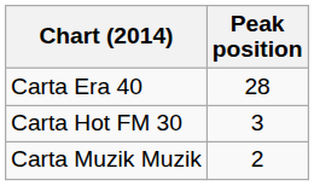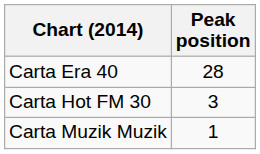 <table class="wikitable">
 <tr>
 <th>Chart (2014)</th>
 <th>Peak<br>position</th>
 </tr>
 <tr>
 <td>Carta Era  40</td>
 <td style="text-align:center;">28</td>
 </tr>
 <tr>
 <td>Carta Hot FM 30</td>
 <td style="text-align:center;">3</td>
 </tr>
 <tr>
 <td>Carta Muzik Muzik</td>
-<td style="text-align:center;">2</td>
+<td style="text-align:center;">1</td>
 </tr>
 </table>
